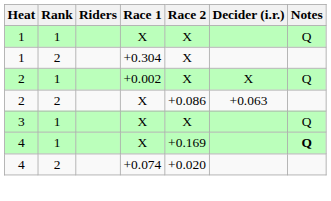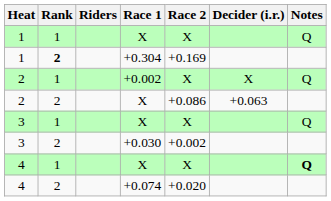 <table class="wikitable sortable" style="text-align:center">
 <tr>
 <th>Heat</th>
 <th>Rank</th>
 <th>Riders</th>
 <th>Race 1</th>
 <th>Race 2</th>
 <th>Decider (i.r.)</th>
 <th>Notes</th>
 </tr>
 <tr bgcolor=bbffbb>
 <td>1</td>
 <td>1</td>
 <td align="left"></td>
 <td>X</td>
 <td>X</td>
 <td></td>
 <td>Q</td>
 </tr>
 <tr>
 <td>1</td>
-<td>2</td>
+<td><strong>2</strong></td>
 <td align="left"></td>
 <td>+0.304</td>
-<td>X</td>
+<td>+0.169</td>
 <td></td>
 <td></td>
 </tr>
 <tr bgcolor=bbffbb>
 <td>2</td>
 <td>1</td>
 <td align="left"></td>
 <td>+0.002</td>
 <td>X</td>
 <td>X</td>
 <td>Q</td>
 </tr>
 <tr>
 <td>2</td>
 <td>2</td>
 <td align="left"></td>
 <td>X</td>
 <td>+0.086</td>
 <td>+0.063</td>
 <td></td>
 </tr>
 <tr bgcolor=bbffbb>
 <td>3</td>
 <td>1</td>
 <td align="left"></td>
 <td>X</td>
 <td>X</td>
 <td></td>
 <td>Q</td>
 </tr>
+<tr>
+<td>3</td>
+<td>2</td>
+<td align="left"></td>
+<td>+0.030</td>
+<td>+0.002</td>
+<td></td>
+<td></td>
+</tr>
 <tr bgcolor=bbffbb>
 <td>4</td>
 <td>1</td>
 <td align="left"></td>
 <td>X</td>
-<td>+0.169</td>
+<td>X</td>
 <td></td>
 <td><strong>Q</strong></td>
 </tr>
 <tr>
 <td>4</td>
 <td>2</td>
 <td align="left"></td>
 <td>+0.074</td>
 <td>+0.020</td>
 <td></td>
 <td></td>
 </tr>
 </table>
